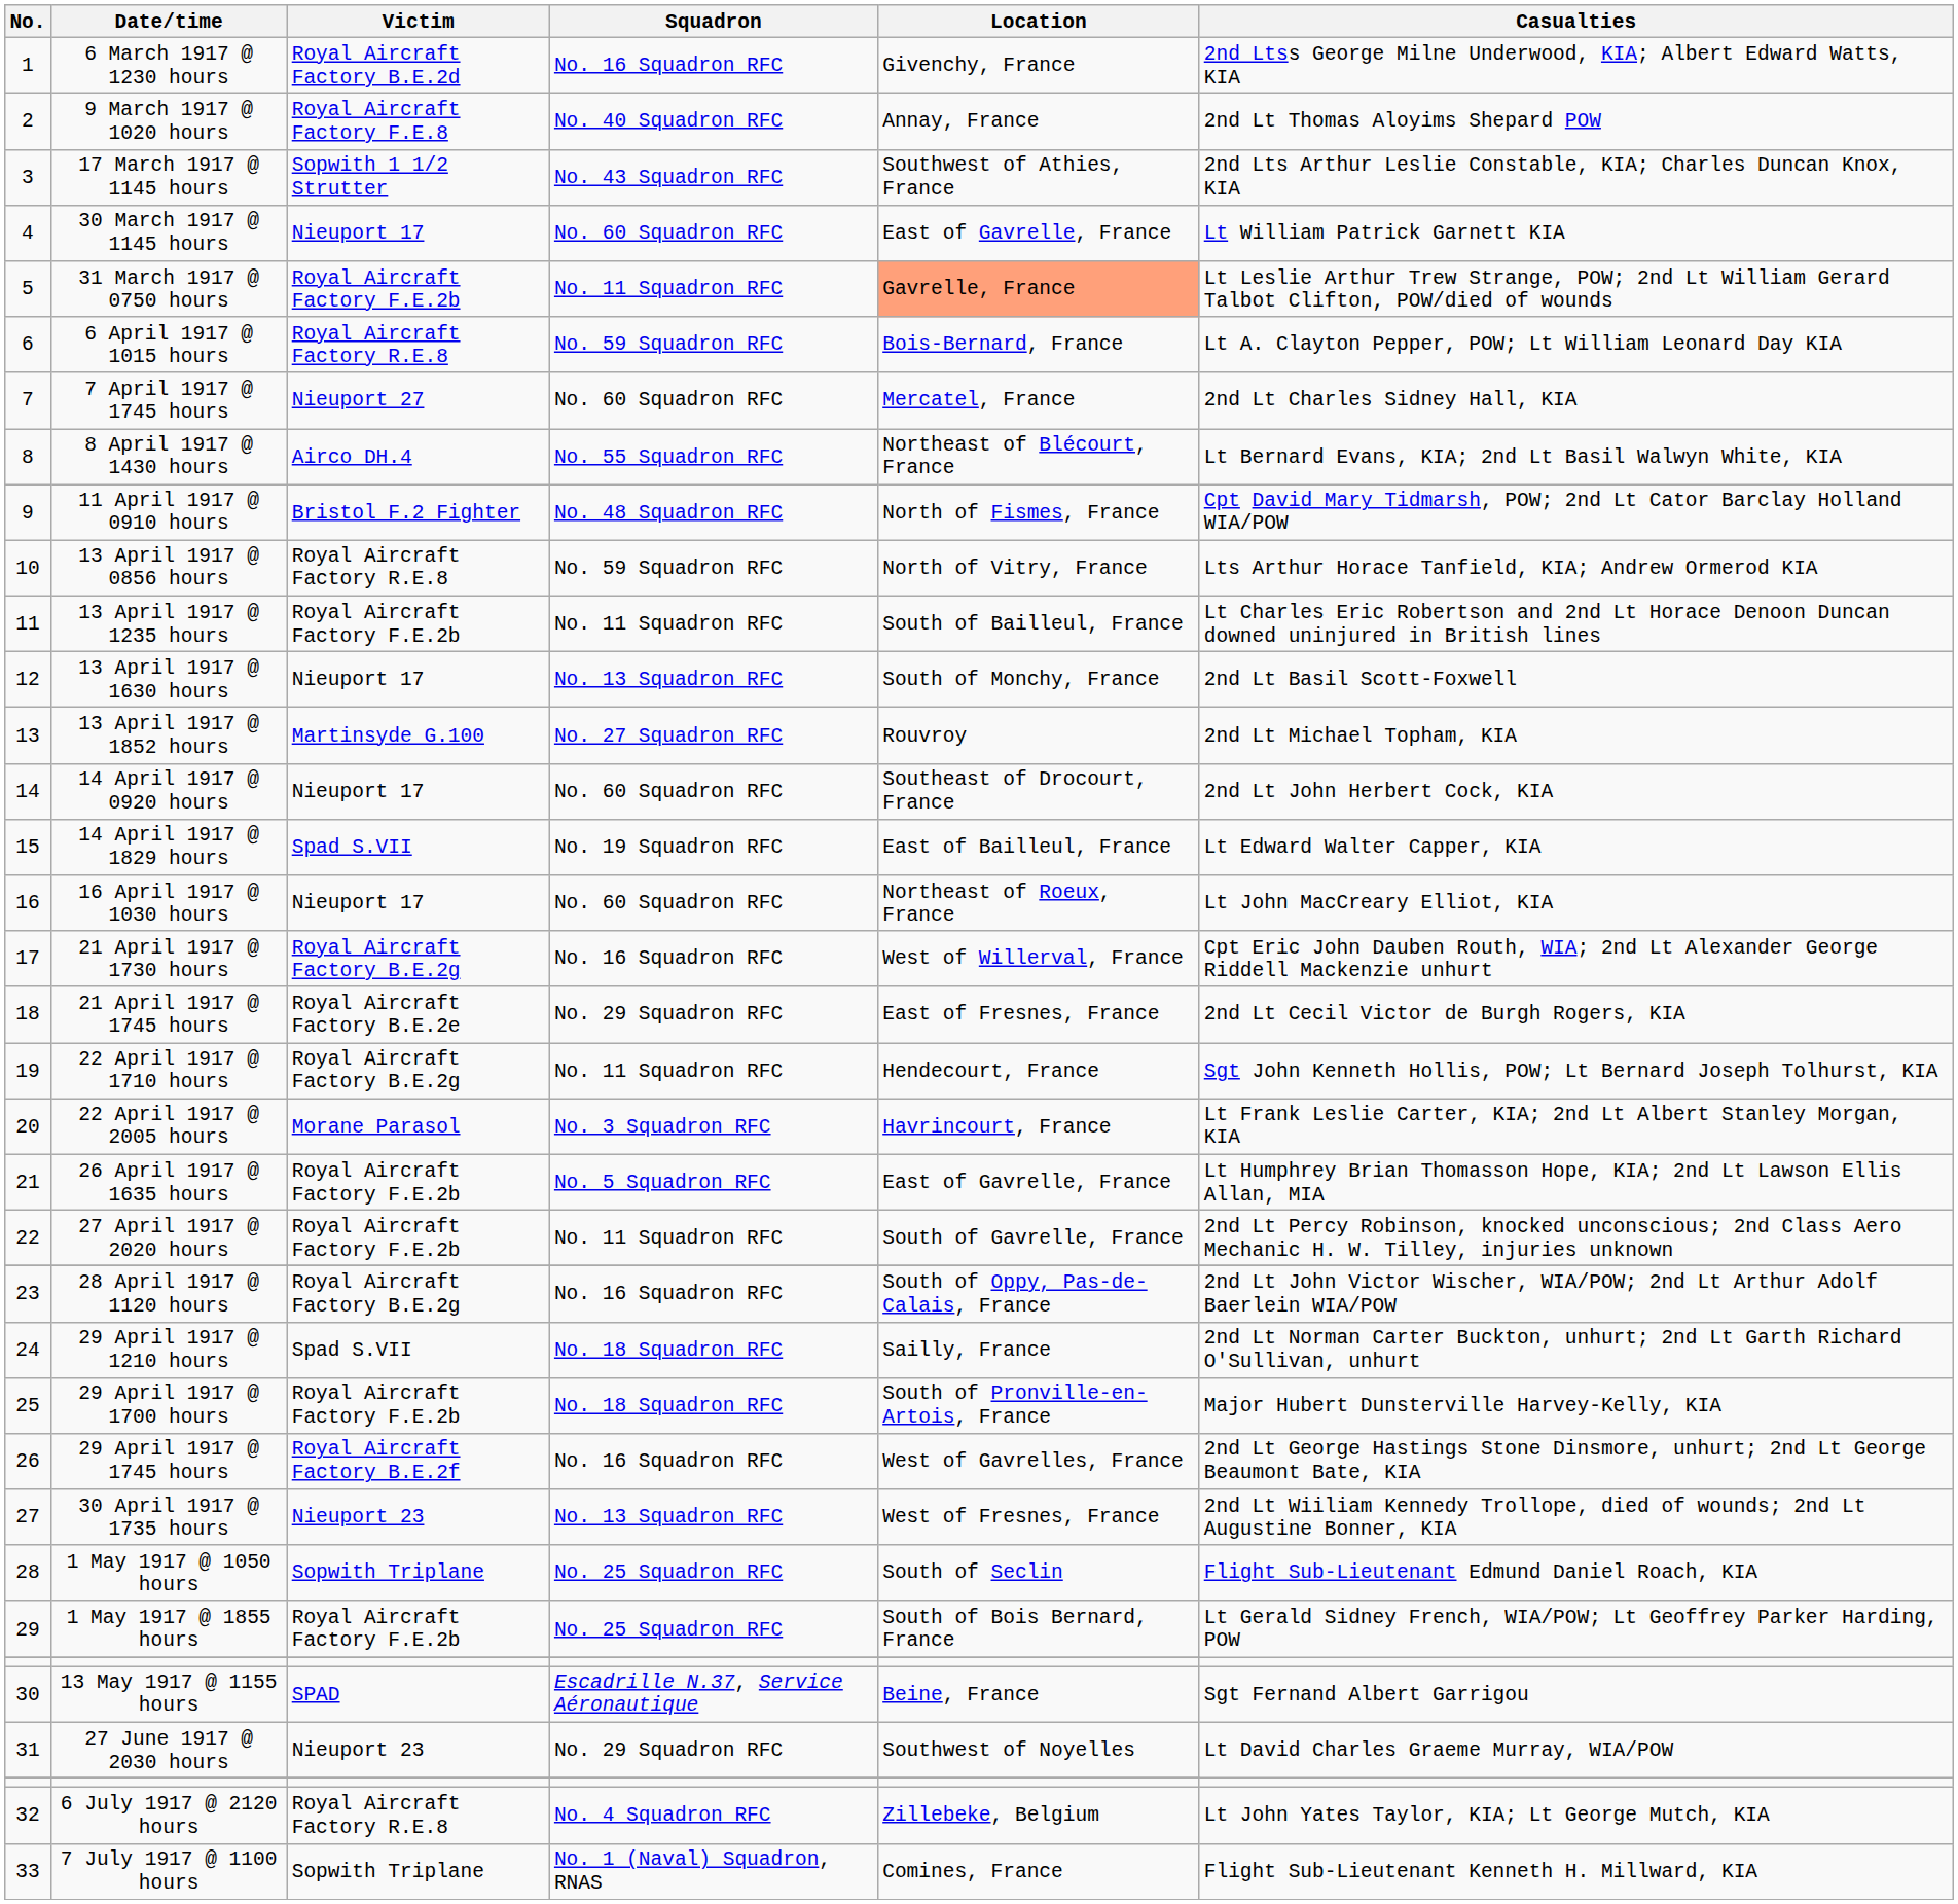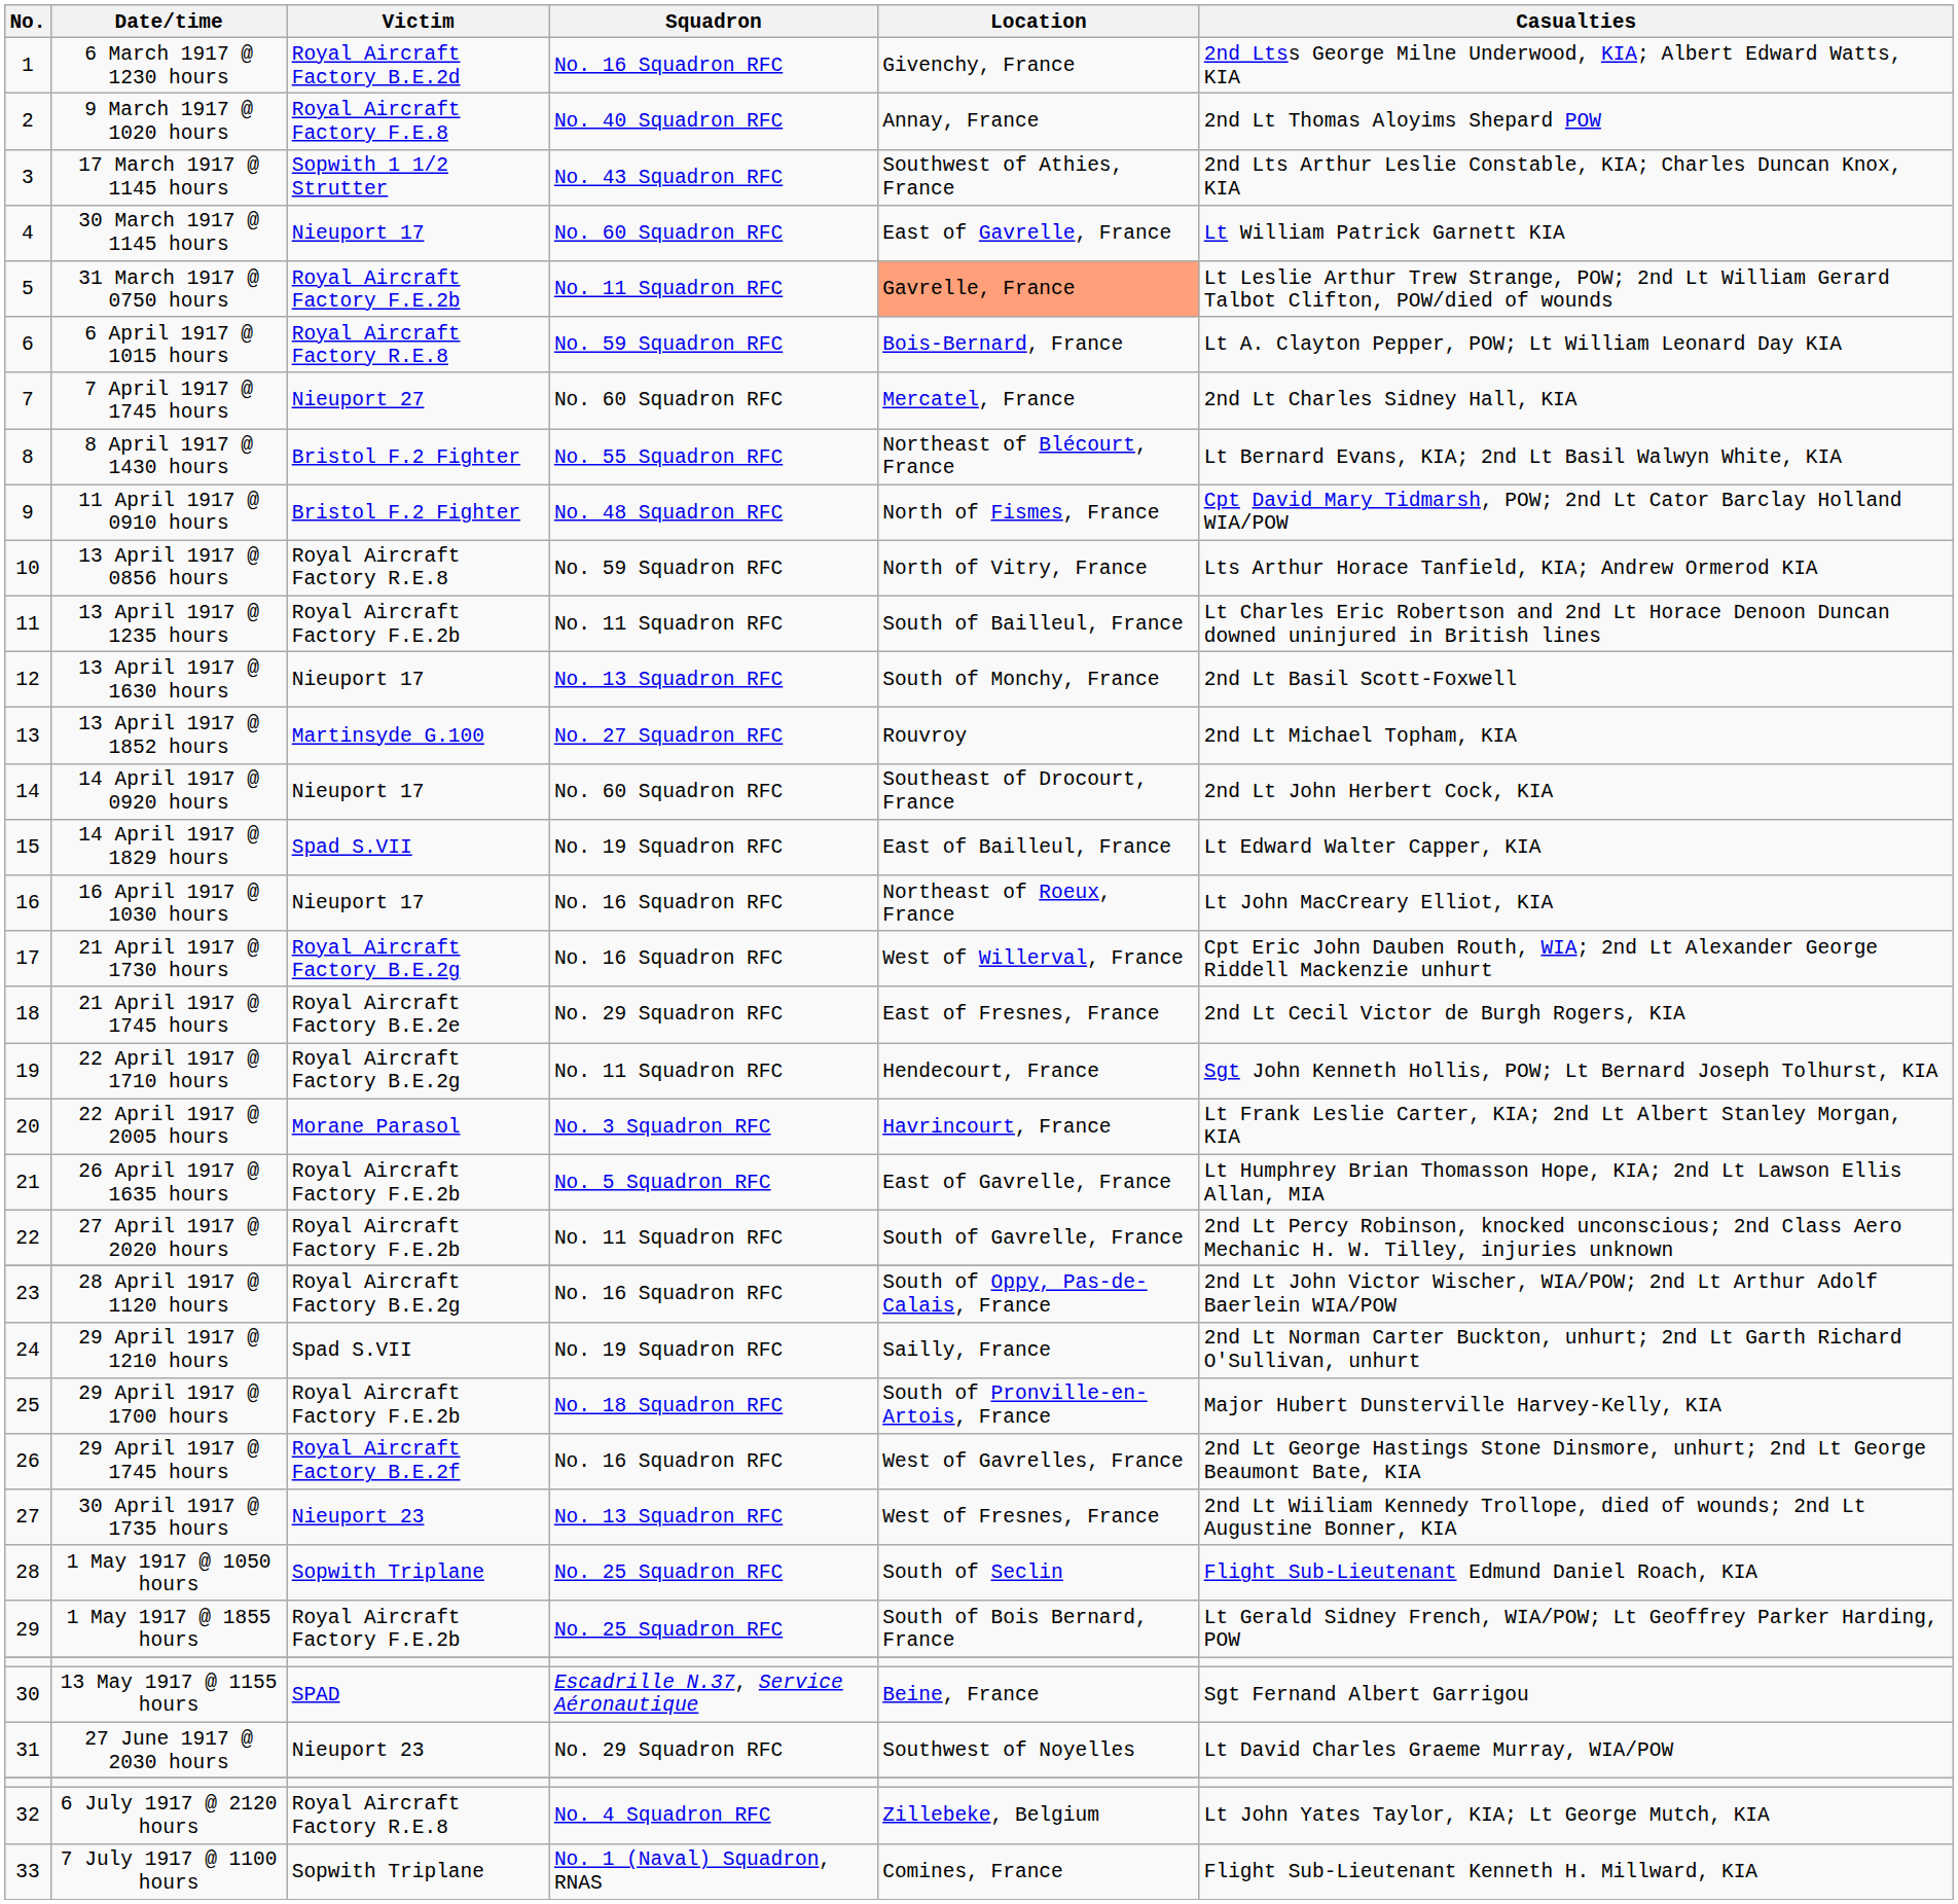 <table class="wikitable" border="1" style="margin: 1em auto 1em auto">
 <tr>
 <th>No.</th>
 <th>Date/time</th>
 <th>Victim</th>
 <th>Squadron</th>
 <th>Location</th>
 <th>Casualties</th>
 </tr>
 <tr>
 <td align="center">1</td>
 <td align="center">6 March 1917 @ 1230 hours</td>
 <td><a href='#'>Royal Aircraft Factory B.E.2d</a></td>
 <td><a href='#'>No. 16 Squadron RFC</a></td>
 <td>Givenchy, France</td>
 <td><a href='#'>2nd Lts</a>s George Milne Underwood, <a href='#'>KIA</a>; Albert Edward Watts, KIA</td>
 </tr>
 <tr>
 <td align="center">2</td>
 <td align="center">9 March 1917 @ 1020 hours</td>
 <td><a href='#'>Royal Aircraft Factory F.E.8</a></td>
 <td><a href='#'>No. 40 Squadron RFC</a></td>
 <td>Annay, France</td>
 <td>2nd Lt Thomas Aloyims Shepard <a href='#'>POW</a></td>
 </tr>
 <tr>
 <td align="center">3</td>
 <td align="center">17 March 1917 @ 1145 hours</td>
 <td><a href='#'>Sopwith 1 1/2 Strutter</a></td>
 <td><a href='#'>No. 43 Squadron RFC</a></td>
 <td>Southwest of Athies, France</td>
 <td>2nd Lts Arthur Leslie Constable, KIA; Charles Duncan Knox, KIA</td>
 </tr>
 <tr>
 <td align="center">4</td>
 <td align="center">30 March 1917 @ 1145 hours</td>
 <td><a href='#'>Nieuport 17</a></td>
 <td><a href='#'>No. 60 Squadron RFC</a></td>
 <td>East of <a href='#'>Gavrelle</a>, France</td>
 <td><a href='#'>Lt</a> William Patrick Garnett KIA</td>
 </tr>
 <tr>
 <td align="center">5</td>
 <td align="center">31 March 1917 @ 0750 hours</td>
 <td><a href='#'>Royal Aircraft Factory F.E.2b</a></td>
 <td><a href='#'>No. 11 Squadron RFC</a></td>
 <td style="background: lightsalmon;">Gavrelle, France</td>
 <td>Lt Leslie Arthur Trew Strange, POW; 2nd Lt William Gerard Talbot Clifton, POW/died of wounds</td>
 </tr>
 <tr>
 <td align="center">6</td>
 <td align="center">6 April 1917 @ 1015 hours</td>
 <td><a href='#'>Royal Aircraft Factory R.E.8</a></td>
 <td><a href='#'>No. 59 Squadron RFC</a></td>
 <td><a href='#'>Bois-Bernard</a>, France</td>
 <td>Lt A. Clayton Pepper, POW; Lt William Leonard Day KIA</td>
 </tr>
 <tr>
 <td align="center">7</td>
 <td align="center">7 April 1917 @ 1745 hours</td>
 <td><a href='#'>Nieuport 27</a></td>
 <td>No. 60 Squadron RFC</td>
 <td><a href='#'>Mercatel</a>, France</td>
 <td>2nd Lt Charles Sidney Hall, KIA</td>
 </tr>
 <tr>
 <td align="center">8</td>
 <td align="center">8 April 1917 @ 1430 hours</td>
-<td><a href='#'>Airco DH.4</a></td>
+<td><a href='#'>Bristol F.2 Fighter</a></td>
 <td><a href='#'>No. 55 Squadron RFC</a></td>
 <td>Northeast of <a href='#'>Blécourt</a>, France</td>
 <td>Lt Bernard Evans, KIA; 2nd Lt Basil Walwyn White, KIA</td>
 </tr>
 <tr>
 <td align="center">9</td>
 <td align="center">11 April 1917 @ 0910 hours</td>
 <td><a href='#'>Bristol F.2 Fighter</a></td>
 <td><a href='#'>No. 48 Squadron RFC</a></td>
 <td>North of <a href='#'>Fismes</a>, France</td>
 <td><a href='#'>Cpt</a> <a href='#'>David Mary Tidmarsh</a>, POW; 2nd Lt Cator Barclay Holland WIA/POW</td>
 </tr>
 <tr>
 <td align="center">10</td>
 <td align="center">13 April 1917 @ 0856 hours</td>
 <td>Royal Aircraft Factory R.E.8</td>
 <td>No. 59 Squadron RFC</td>
 <td>North of Vitry, France</td>
 <td>Lts Arthur Horace Tanfield, KIA; Andrew Ormerod KIA</td>
 </tr>
 <tr>
 <td align="center">11</td>
 <td align="center">13 April 1917 @ 1235 hours</td>
 <td>Royal Aircraft Factory F.E.2b</td>
 <td>No. 11 Squadron RFC</td>
 <td>South of Bailleul, France</td>
 <td>Lt Charles Eric Robertson and 2nd Lt Horace Denoon Duncan downed uninjured in British lines</td>
 </tr>
 <tr>
 <td align="center">12</td>
 <td align="center">13 April 1917 @ 1630 hours</td>
 <td>Nieuport 17</td>
 <td><a href='#'>No. 13 Squadron RFC</a></td>
 <td>South of Monchy, France</td>
 <td>2nd Lt Basil Scott-Foxwell</td>
 </tr>
 <tr>
 <td align="center">13</td>
 <td align="center">13 April 1917 @ 1852 hours</td>
 <td><a href='#'>Martinsyde G.100</a></td>
 <td><a href='#'>No. 27 Squadron RFC</a></td>
 <td>Rouvroy</td>
 <td>2nd Lt Michael Topham, KIA</td>
 </tr>
 <tr>
 <td align="center">14</td>
 <td align="center">14 April 1917 @ 0920 hours</td>
 <td>Nieuport 17</td>
 <td>No. 60 Squadron RFC</td>
 <td>Southeast of Drocourt, France</td>
 <td>2nd Lt John Herbert Cock, KIA</td>
 </tr>
 <tr>
 <td align="center">15</td>
 <td align="center">14 April 1917 @ 1829 hours</td>
 <td><a href='#'>Spad S.VII</a></td>
 <td>No. 19 Squadron RFC</td>
 <td>East of Bailleul, France</td>
 <td>Lt Edward Walter Capper, KIA</td>
 </tr>
 <tr>
 <td align="center">16</td>
 <td align="center">16 April 1917 @ 1030 hours</td>
 <td>Nieuport 17</td>
-<td>No. 60 Squadron RFC</td>
+<td>No. 16 Squadron RFC</td>
 <td>Northeast of <a href='#'>Roeux</a>, France</td>
 <td>Lt John MacCreary Elliot, KIA</td>
 </tr>
 <tr>
 <td align="center">17</td>
 <td align="center">21 April 1917 @ 1730 hours</td>
 <td><a href='#'>Royal Aircraft Factory B.E.2g</a></td>
 <td>No. 16 Squadron RFC</td>
 <td>West of <a href='#'>Willerval</a>, France</td>
 <td>Cpt Eric John Dauben Routh, <a href='#'>WIA</a>; 2nd Lt Alexander George Riddell Mackenzie unhurt</td>
 </tr>
 <tr>
 <td align="center">18</td>
 <td align="center">21 April 1917 @ 1745 hours</td>
 <td>Royal Aircraft Factory B.E.2e</td>
 <td>No. 29 Squadron RFC</td>
 <td>East of Fresnes, France</td>
 <td>2nd Lt Cecil Victor de Burgh Rogers, KIA</td>
 </tr>
 <tr>
 <td align="center">19</td>
 <td align="center">22 April 1917 @ 1710 hours</td>
 <td>Royal Aircraft Factory B.E.2g</td>
 <td>No. 11 Squadron RFC</td>
 <td>Hendecourt, France</td>
 <td><a href='#'>Sgt</a> John Kenneth Hollis, POW; Lt Bernard Joseph Tolhurst, KIA</td>
 </tr>
 <tr>
 <td align="center">20</td>
 <td align="center">22 April 1917 @ 2005 hours</td>
 <td><a href='#'>Morane Parasol</a></td>
 <td><a href='#'>No. 3 Squadron RFC</a></td>
 <td><a href='#'>Havrincourt</a>, France</td>
 <td>Lt Frank Leslie Carter, KIA; 2nd Lt Albert Stanley Morgan, KIA</td>
 </tr>
 <tr>
 <td align="center">21</td>
 <td align="center">26 April 1917 @ 1635 hours</td>
 <td>Royal Aircraft Factory F.E.2b</td>
 <td><a href='#'>No. 5 Squadron RFC</a></td>
 <td>East of Gavrelle, France</td>
 <td>Lt Humphrey Brian Thomasson Hope, KIA; 2nd Lt Lawson Ellis Allan, MIA</td>
 </tr>
 <tr>
 <td align="center">22</td>
 <td align="center">27 April 1917 @ 2020 hours</td>
 <td>Royal Aircraft Factory F.E.2b</td>
 <td>No. 11 Squadron RFC</td>
 <td>South of Gavrelle, France</td>
 <td>2nd Lt Percy Robinson, knocked unconscious; 2nd Class Aero Mechanic H. W. Tilley, injuries unknown</td>
 </tr>
 <tr>
 </tr>
 <tr>
 <td align="center">23</td>
 <td align="center">28 April 1917 @ 1120 hours</td>
 <td>Royal Aircraft Factory B.E.2g</td>
 <td>No. 16 Squadron RFC</td>
 <td>South of <a href='#'>Oppy, Pas-de-Calais</a>, France</td>
 <td>2nd Lt John Victor Wischer, WIA/POW; 2nd Lt Arthur Adolf Baerlein WIA/POW</td>
 </tr>
 <tr>
 <td align="center">24</td>
 <td align="center">29 April 1917 @ 1210 hours</td>
 <td>Spad S.VII</td>
-<td><a href='#'>No. 18 Squadron RFC</a></td>
+<td>No. 19 Squadron RFC</td>
 <td>Sailly, France</td>
 <td>2nd Lt Norman Carter Buckton, unhurt; 2nd Lt Garth Richard O'Sullivan, unhurt</td>
 </tr>
 <tr>
 <td align="center">25</td>
 <td align="center">29 April 1917 @ 1700 hours</td>
 <td>Royal Aircraft Factory F.E.2b</td>
 <td><a href='#'>No. 18 Squadron RFC</a></td>
 <td>South of <a href='#'>Pronville-en-Artois</a>, France</td>
 <td>Major Hubert Dunsterville Harvey-Kelly, KIA</td>
 </tr>
 <tr>
 <td align="center">26</td>
 <td align="center">29 April 1917 @ 1745 hours</td>
 <td><a href='#'>Royal Aircraft Factory B.E.2f</a></td>
 <td>No. 16 Squadron RFC</td>
 <td>West of Gavrelles, France</td>
 <td>2nd Lt George Hastings Stone Dinsmore, unhurt; 2nd Lt George Beaumont Bate, KIA</td>
 </tr>
 <tr>
 <td align="center">27</td>
 <td align="center">30 April 1917 @ 1735 hours</td>
 <td><a href='#'>Nieuport 23</a></td>
 <td><a href='#'>No. 13 Squadron RFC</a></td>
 <td>West of Fresnes, France</td>
 <td>2nd Lt Wiiliam Kennedy Trollope, died of wounds; 2nd Lt Augustine Bonner, KIA</td>
 </tr>
 <tr>
 <td align="center">28</td>
 <td align="center">1 May 1917 @ 1050 hours</td>
 <td><a href='#'>Sopwith Triplane</a></td>
 <td><a href='#'>No. 25 Squadron RFC</a></td>
 <td>South of <a href='#'>Seclin</a></td>
 <td><a href='#'>Flight Sub-Lieutenant</a> Edmund Daniel Roach, KIA</td>
 </tr>
 <tr>
 <td align="center">29</td>
 <td align="center">1 May 1917 @ 1855 hours</td>
 <td>Royal Aircraft Factory F.E.2b</td>
 <td><a href='#'>No. 25 Squadron RFC</a></td>
 <td>South of Bois Bernard, France</td>
 <td>Lt Gerald Sidney French, WIA/POW; Lt Geoffrey Parker Harding, POW</td>
 </tr>
 <tr>
 </tr>
 <tr>
 <td align="center"></td>
 <td align="center"></td>
 <td></td>
 <td></td>
 <td></td>
 </tr>
 <tr>
 <td align="center">30</td>
 <td align="center">13 May 1917 @ 1155 hours</td>
 <td><a href='#'>SPAD</a></td>
 <td><em><a href='#'>Escadrille N.37</a></em>, <em><a href='#'>Service Aéronautique</a></em></td>
 <td><a href='#'>Beine</a>, France</td>
 <td>Sgt Fernand Albert Garrigou</td>
 </tr>
 <tr>
 <td align="center">31</td>
 <td align="center">27 June 1917 @ 2030 hours</td>
 <td>Nieuport 23</td>
 <td>No. 29 Squadron RFC</td>
 <td>Southwest of Noyelles</td>
 <td>Lt David Charles Graeme Murray, WIA/POW</td>
 </tr>
 <tr>
 </tr>
 <tr>
 <td align="center"></td>
 <td align="center"></td>
 <td></td>
 <td></td>
 <td></td>
 </tr>
 <tr>
 <td align="center">32</td>
 <td align="center">6 July 1917 @ 2120 hours</td>
 <td>Royal Aircraft Factory R.E.8</td>
 <td><a href='#'>No. 4 Squadron RFC</a></td>
 <td><a href='#'>Zillebeke</a>, Belgium</td>
 <td>Lt John Yates Taylor, KIA; Lt George Mutch, KIA</td>
 </tr>
 <tr>
 <td align="center">33</td>
 <td align="center">7 July 1917 @ 1100 hours</td>
 <td>Sopwith Triplane</td>
 <td><a href='#'>No. 1 (Naval) Squadron</a>, RNAS</td>
 <td>Comines, France</td>
 <td>Flight Sub-Lieutenant Kenneth H. Millward, KIA</td>
 </tr>
 <tr>
 </tr>
 </table>
